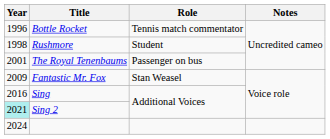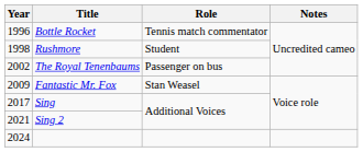 <table class="wikitable">
 <tr>
 <th>Year</th>
 <th>Title</th>
 <th>Role</th>
 <th>Notes</th>
 </tr>
 <tr>
 <td>1996</td>
 <td><em><a href='#'>Bottle Rocket</a></em></td>
 <td>Tennis match commentator</td>
 <td rowspan=3>Uncredited cameo</td>
 </tr>
 <tr>
 <td>1998</td>
 <td><em><a href='#'>Rushmore</a></em></td>
 <td>Student</td>
 </tr>
 <tr>
-<td>2001</td>
+<td>2002</td>
 <td><em><a href='#'>The Royal Tenenbaums</a></em></td>
 <td>Passenger on bus</td>
 </tr>
 <tr>
 <td>2009</td>
 <td><em><a href='#'>Fantastic Mr. Fox</a></em></td>
 <td>Stan Weasel</td>
 <td rowspan="3">Voice role</td>
 </tr>
 <tr>
-<td>2016</td>
+<td>2017</td>
 <td><em><a href='#'>Sing</a></em></td>
 <td rowspan="2">Additional Voices</td>
 </tr>
 <tr>
-<td style="background: paleturquoise;">2021</td>
+<td>2021</td>
 <td><em><a href='#'>Sing 2</a></em></td>
 </tr>
 <tr>
 <td>2024</td>
 <td></td>
 <td></td>
 <td></td>
 </tr>
 </table>
